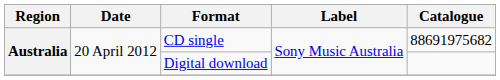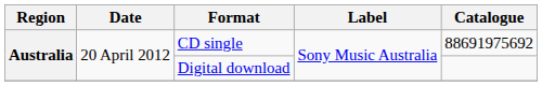 <table class="wikitable plainrowheaders">
 <tr>
 <th scope="col">Region</th>
 <th scope="col">Date</th>
 <th scope="col">Format</th>
 <th scope="col">Label</th>
 <th scope="col">Catalogue</th>
 </tr>
 <tr>
 <th scope="row" rowspan="2">Australia</th>
 <td rowspan="2">20 April 2012</td>
 <td><a href='#'>CD single</a></td>
 <td rowspan="2"><a href='#'>Sony Music Australia</a></td>
-<td>88691975682</td>
+<td>88691975692</td>
 </tr>
 <tr>
 <td><a href='#'>Digital download</a></td>
 <td></td>
 </tr>
 <tr>
 </tr>
 </table>
